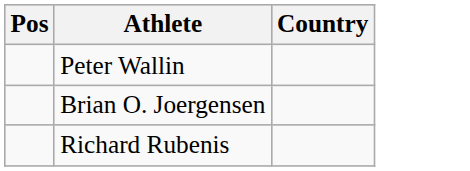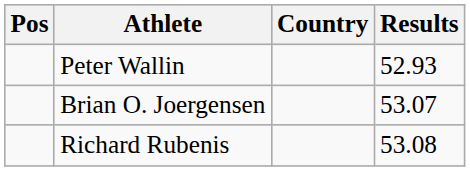 <table class="wikitable">
 <tr>
 <th>Pos</th>
 <th>Athlete</th>
 <th>Country</th>
+<th>Results</th>
 </tr>
 <tr>
 <td align="center"></td>
 <td>Peter Wallin</td>
 <td></td>
+<td>52.93</td>
 </tr>
 <tr>
 <td align="center"></td>
 <td>Brian O. Joergensen</td>
 <td></td>
+<td>53.07</td>
 </tr>
 <tr>
 <td align="center"></td>
 <td>Richard Rubenis</td>
 <td></td>
+<td>53.08</td>
 </tr>
 </table>
